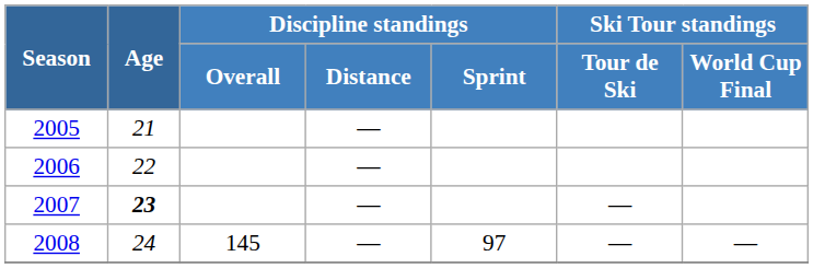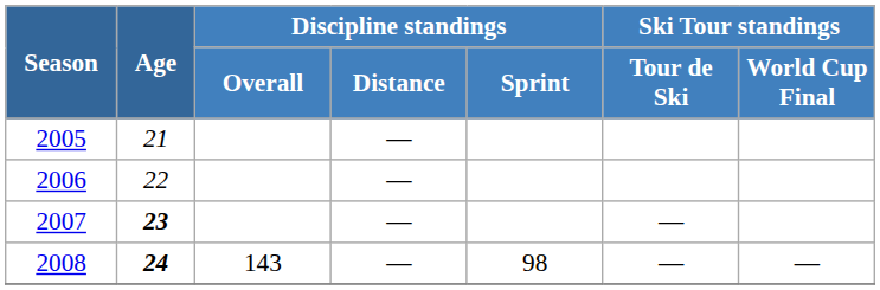 <table class="wikitable" style="font-size:95%; text-align:center; border:grey solid 1px; border-collapse:collapse; background:#ffffff;">
 <tr>
 <th style="background-color:#369; color:white; width:60px;" rowspan="2"> Season </th>
 <th style="background-color:#369; color:white; width:40px;" rowspan="2"> Age </th>
 <th style="background-color:#4180be; color:white;" colspan="3">Discipline standings</th>
 <th style="background-color:#4180be; color:white;" colspan="2">Ski Tour standings</th>
 </tr>
 <tr>
 <th style="background-color:#4180be; color:white; width:75px;">Overall</th>
 <th style="background-color:#4180be; color:white; width:75px;">Distance</th>
 <th style="background-color:#4180be; color:white; width:75px;">Sprint</th>
 <th style="background-color:#4180be; color:white; width:75px;">Tour de<br>Ski</th>
 <th style="background-color:#4180be; color:white; width:75px;">World Cup<br>Final</th>
 </tr>
 <tr>
 <td><a href='#'>2005</a></td>
 <td><em>21</em></td>
 <td></td>
 <td>—</td>
 <td></td>
 <td></td>
 <td></td>
 </tr>
 <tr>
 <td><a href='#'>2006</a></td>
 <td><em>22</em></td>
 <td></td>
 <td>—</td>
 <td></td>
 <td></td>
 <td></td>
 </tr>
 <tr>
 <td><a href='#'>2007</a></td>
 <td><strong><em>23</em></strong></td>
 <td></td>
 <td>—</td>
 <td></td>
 <td>—</td>
 <td></td>
 </tr>
 <tr>
 <td><a href='#'>2008</a></td>
-<td><em>24</em></td>
-<td>145</td>
+<td><strong><em>24</em></strong></td>
+<td>143</td>
 <td>—</td>
-<td>97</td>
+<td>98</td>
 <td>—</td>
 <td>—</td>
 </tr>
 <tr>
 </tr>
 </table>
